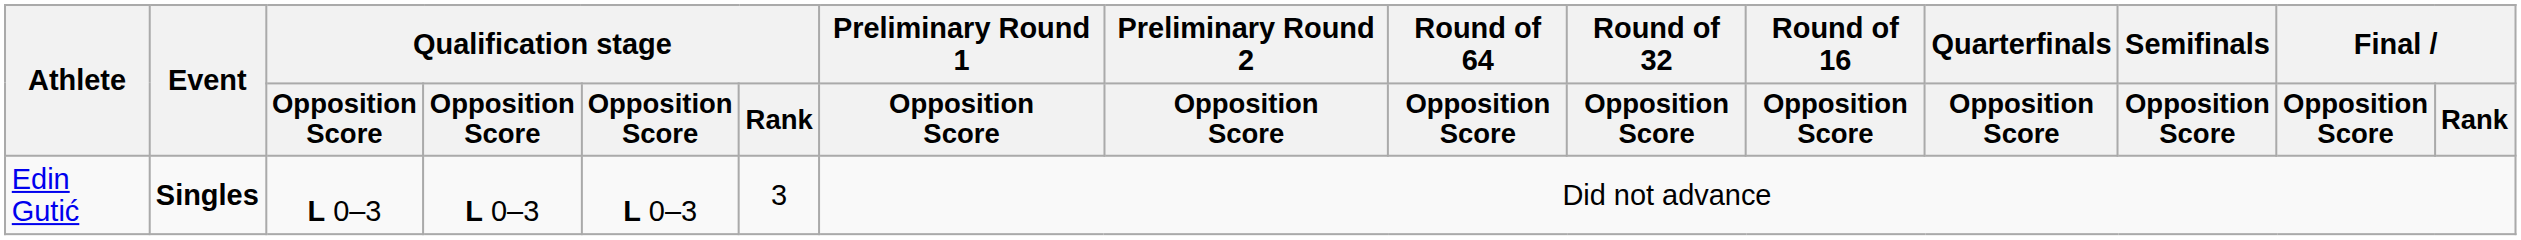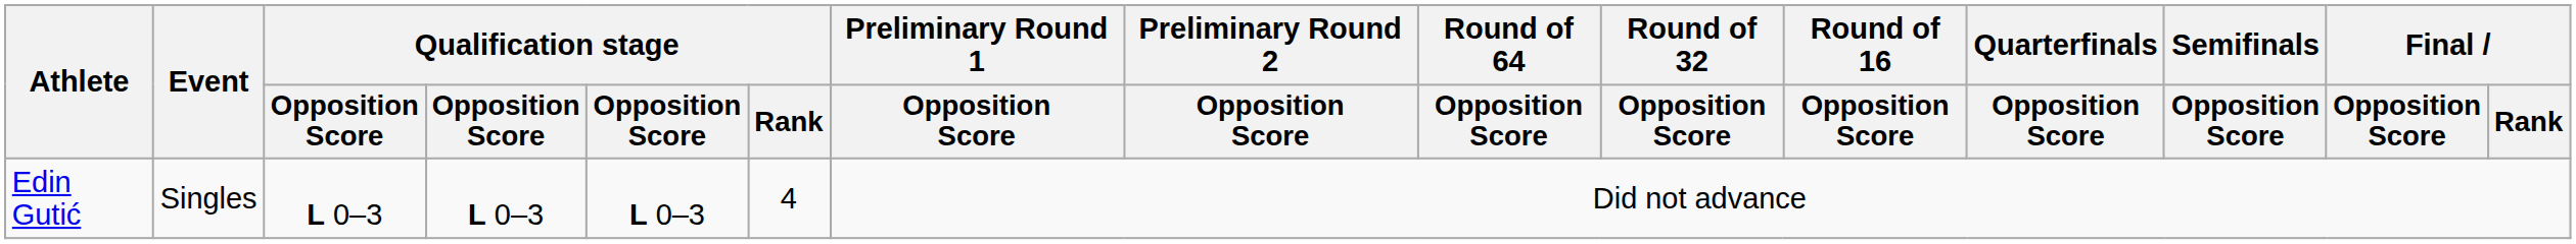 <table class=wikitable style=font-size:90%;text-align:center>
 <tr>
 <th rowspan=2>Athlete</th>
 <th rowspan=2>Event</th>
 <th colspan=4>Qualification stage</th>
 <th>Preliminary Round 1</th>
 <th>Preliminary Round 2</th>
 <th>Round of 64</th>
 <th>Round of 32</th>
 <th>Round of 16</th>
 <th>Quarterfinals</th>
 <th>Semifinals</th>
 <th colspan=2>Final / </th>
 </tr>
 <tr style=font-size:95%>
 <th>Opposition<br>Score</th>
 <th>Opposition<br>Score</th>
 <th>Opposition<br>Score</th>
 <th>Rank</th>
 <th>Opposition<br>Score</th>
 <th>Opposition<br>Score</th>
 <th>Opposition<br>Score</th>
 <th>Opposition<br>Score</th>
 <th>Opposition<br>Score</th>
 <th>Opposition<br>Score</th>
 <th>Opposition<br>Score</th>
 <th>Opposition<br>Score</th>
 <th>Rank</th>
 </tr>
 <tr>
 <td align=left><a href='#'>Edin Gutić</a></td>
-<td align=left><strong>Singles</strong></td>
+<td align=left>Singles</td>
 <td><br><strong>L</strong> 0–3</td>
 <td><br><strong>L</strong> 0–3</td>
 <td><br><strong>L</strong> 0–3</td>
-<td>3</td>
+<td>4</td>
 <td colspan=9>Did not advance</td>
 </tr>
 </table>
